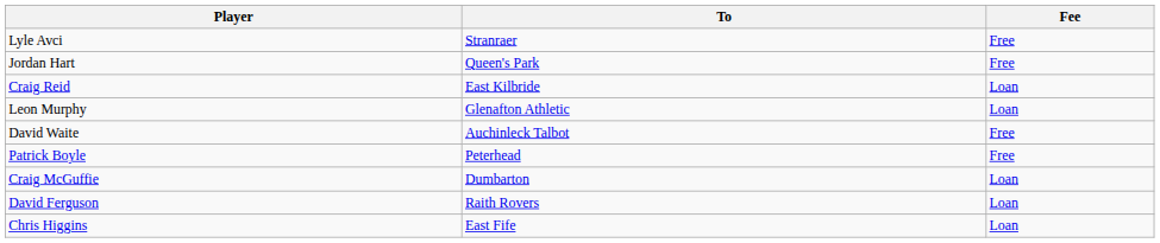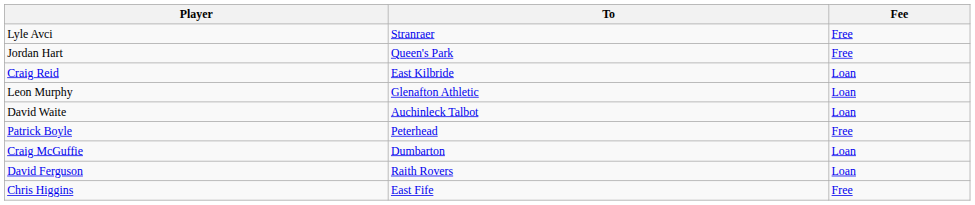 <table class="wikitable" style="font-size:95%;width:98%; text-align:left">
 <tr>
 <th>Player</th>
 <th>To</th>
 <th>Fee</th>
 </tr>
 <tr>
 <td> Lyle Avci</td>
 <td> <a href='#'>Stranraer</a></td>
 <td><a href='#'>Free</a></td>
 </tr>
 <tr>
 <td> Jordan Hart</td>
 <td> <a href='#'>Queen's Park</a></td>
 <td><a href='#'>Free</a></td>
 </tr>
 <tr>
 <td> <a href='#'>Craig Reid</a></td>
 <td> <a href='#'>East Kilbride</a></td>
 <td><a href='#'>Loan</a></td>
 </tr>
 <tr>
 <td> Leon Murphy</td>
 <td> <a href='#'>Glenafton Athletic</a></td>
 <td><a href='#'>Loan</a></td>
 </tr>
 <tr>
 <td> David Waite</td>
 <td> <a href='#'>Auchinleck Talbot</a></td>
-<td><a href='#'>Free</a></td>
+<td><a href='#'>Loan</a></td>
 </tr>
 <tr>
 <td> <a href='#'>Patrick Boyle</a></td>
 <td> <a href='#'>Peterhead</a></td>
 <td><a href='#'>Free</a></td>
 </tr>
 <tr>
 <td> <a href='#'>Craig McGuffie</a></td>
 <td> <a href='#'>Dumbarton</a></td>
 <td><a href='#'>Loan</a></td>
 </tr>
 <tr>
 <td> <a href='#'>David Ferguson</a></td>
 <td> <a href='#'>Raith Rovers</a></td>
 <td><a href='#'>Loan</a></td>
 </tr>
 <tr>
 <td> <a href='#'>Chris Higgins</a></td>
 <td> <a href='#'>East Fife</a></td>
-<td><a href='#'>Loan</a></td>
+<td><a href='#'>Free</a></td>
 </tr>
 </table>
